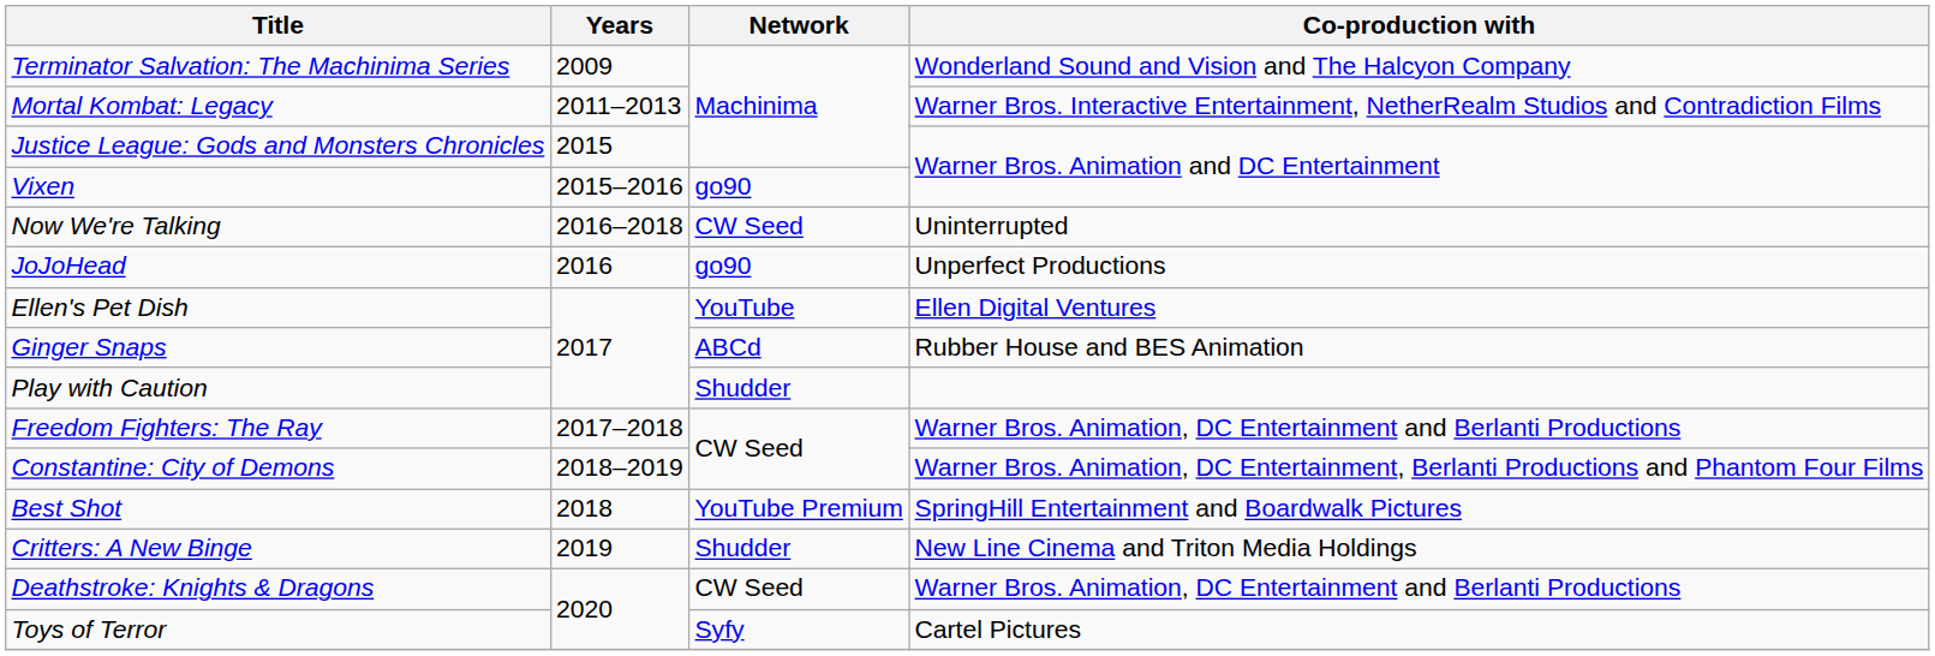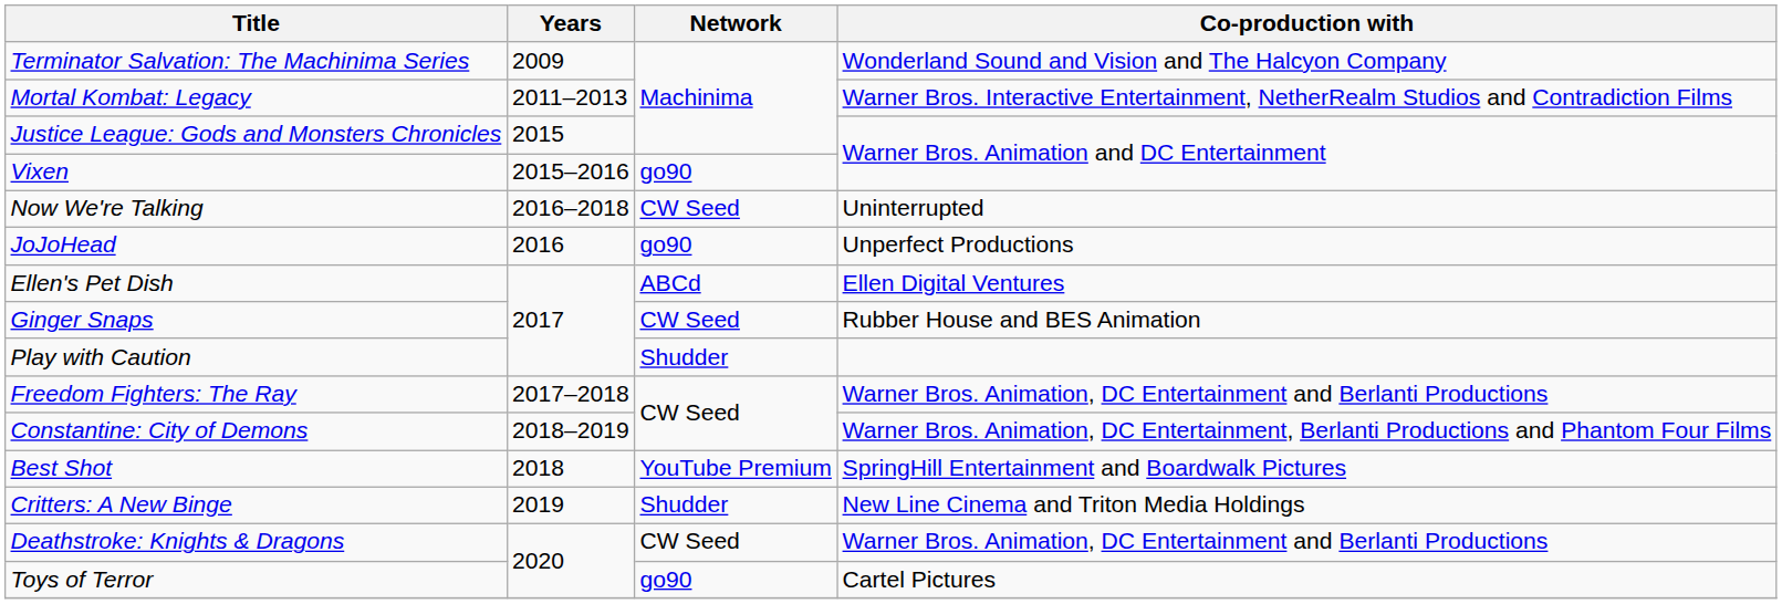 <table class="wikitable">
 <tr>
 <th>Title</th>
 <th>Years</th>
 <th>Network</th>
 <th>Co-production with</th>
 </tr>
 <tr>
 <td><em><a href='#'>Terminator Salvation: The Machinima Series</a></em></td>
 <td>2009</td>
 <td rowspan="3"><a href='#'>Machinima</a></td>
 <td><a href='#'>Wonderland Sound and Vision</a> and <a href='#'>The Halcyon Company</a></td>
 </tr>
 <tr>
 <td><em><a href='#'>Mortal Kombat: Legacy</a></em></td>
 <td>2011–2013</td>
 <td><a href='#'>Warner Bros. Interactive Entertainment</a>, <a href='#'>NetherRealm Studios</a> and <a href='#'>Contradiction Films</a></td>
 </tr>
 <tr>
 <td><em><a href='#'>Justice League: Gods and Monsters Chronicles</a></em></td>
 <td>2015</td>
 <td rowspan="2"><a href='#'>Warner Bros. Animation</a> and <a href='#'>DC Entertainment</a></td>
 </tr>
 <tr>
 <td><em><a href='#'>Vixen</a></em></td>
 <td>2015–2016</td>
 <td><a href='#'>go90</a></td>
 </tr>
 <tr>
 <td><em>Now We're Talking</em></td>
 <td>2016–2018</td>
 <td><a href='#'>CW Seed</a></td>
 <td>Uninterrupted</td>
 </tr>
 <tr>
 <td><em><a href='#'>JoJoHead</a></em></td>
 <td>2016</td>
 <td><a href='#'>go90</a></td>
 <td>Unperfect Productions</td>
 </tr>
 <tr>
 <td><em>Ellen's Pet Dish</em></td>
 <td rowspan="3">2017</td>
-<td><a href='#'>YouTube</a></td>
+<td><a href='#'>ABCd</a></td>
 <td><a href='#'>Ellen Digital Ventures</a></td>
 </tr>
 <tr>
 <td><em><a href='#'>Ginger Snaps</a></em></td>
-<td><a href='#'>ABCd</a></td>
+<td><a href='#'>CW Seed</a></td>
 <td>Rubber House and BES Animation</td>
 </tr>
 <tr>
 <td><em>Play with Caution</em></td>
 <td><a href='#'>Shudder</a></td>
 <td></td>
 </tr>
 <tr>
 <td><em><a href='#'>Freedom Fighters: The Ray</a></em></td>
 <td>2017–2018</td>
 <td rowspan="2">CW Seed</td>
 <td><a href='#'>Warner Bros. Animation</a>, <a href='#'>DC Entertainment</a> and <a href='#'>Berlanti Productions</a></td>
 </tr>
 <tr>
 <td><em><a href='#'>Constantine: City of Demons</a></em></td>
 <td>2018–2019</td>
 <td><a href='#'>Warner Bros. Animation</a>, <a href='#'>DC Entertainment</a>, <a href='#'>Berlanti Productions</a> and <a href='#'>Phantom Four Films</a></td>
 </tr>
 <tr>
 <td><em><a href='#'>Best Shot</a></em></td>
 <td>2018</td>
 <td><a href='#'>YouTube Premium</a></td>
 <td><a href='#'>SpringHill Entertainment</a> and <a href='#'>Boardwalk Pictures</a></td>
 </tr>
 <tr>
 <td><em><a href='#'>Critters: A New Binge</a></em></td>
 <td>2019</td>
 <td><a href='#'>Shudder</a></td>
 <td><a href='#'>New Line Cinema</a> and Triton Media Holdings</td>
 </tr>
 <tr>
 <td><em><a href='#'>Deathstroke: Knights & Dragons</a></em></td>
 <td rowspan="2">2020</td>
 <td>CW Seed</td>
 <td><a href='#'>Warner Bros. Animation</a>, <a href='#'>DC Entertainment</a> and <a href='#'>Berlanti Productions</a></td>
 </tr>
 <tr>
 <td><em>Toys of Terror</em></td>
-<td><a href='#'>Syfy</a></td>
+<td><a href='#'>go90</a></td>
 <td>Cartel Pictures</td>
 </tr>
 <tr>
 </tr>
 </table>
